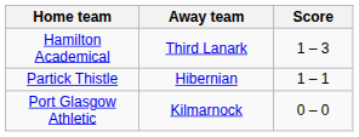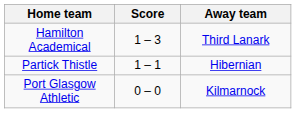 <table class="wikitable" style="text-align: center">
 <tr>
 <th width=140>Home team</th>
+<th width=80>Score</th>
 <th width=140>Away team</th>
-<th width=80>Score</th>
 </tr>
 <tr>
 <td><a href='#'>Hamilton Academical</a></td>
+<td>1 – 3</td>
 <td><a href='#'>Third Lanark</a></td>
-<td>1 – 3</td>
 </tr>
 <tr>
 <td><a href='#'>Partick Thistle</a></td>
+<td>1 – 1</td>
 <td><a href='#'>Hibernian</a></td>
-<td>1 – 1</td>
 </tr>
 <tr>
 <td><a href='#'>Port Glasgow Athletic</a></td>
+<td>0 – 0</td>
 <td><a href='#'>Kilmarnock</a></td>
-<td>0 – 0</td>
 </tr>
 </table>
